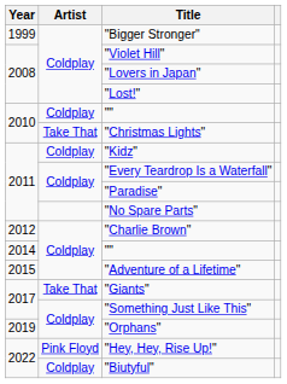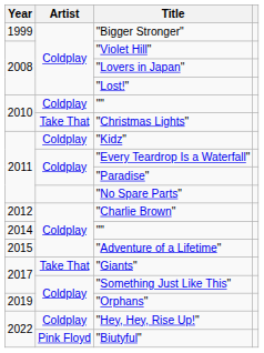 <table class="wikitable plainrowheaders" style="text-align:center;">
 <tr>
 <th scope="col">Year</th>
 <th scope="col">Artist</th>
 <th scope="col">Title</th>
 <th scope="col" class="unsortable"></th>
 </tr>
 <tr>
 <td>1999</td>
 <td rowspan="4"><a href='#'>Coldplay</a></td>
 <td style="text-align: left;">"Bigger Stronger"</td>
 <td></td>
 </tr>
 <tr>
 <td rowspan="3">2008</td>
 <td style="text-align: left;">"<a href='#'>Violet Hill</a>" </td>
 <td></td>
 </tr>
 <tr>
 <td style="text-align: left;">"<a href='#'>Lovers in Japan</a>"</td>
 <td></td>
 </tr>
 <tr>
 <td style="text-align: left;">"<a href='#'>Lost!</a>"</td>
 <td></td>
 </tr>
 <tr>
 <td rowspan="2">2010</td>
 <td><a href='#'>Coldplay</a></td>
 <td style="text-align: left;">""</td>
 <td></td>
 </tr>
 <tr>
 <td><a href='#'>Take That</a></td>
 <td style="text-align: left;">"<a href='#'>Christmas Lights</a>"</td>
 <td></td>
 </tr>
 <tr>
 <td rowspan="4">2011</td>
 <td><a href='#'>Coldplay</a></td>
 <td style="text-align: left;">"<a href='#'>Kidz</a>" </td>
 <td></td>
 </tr>
 <tr>
 <td rowspan="2"><a href='#'>Coldplay</a></td>
 <td style="text-align: left;">"<a href='#'>Every Teardrop Is a Waterfall</a>"</td>
 <td></td>
 </tr>
 <tr>
 <td style="text-align: left;">"<a href='#'>Paradise</a>"</td>
 <td></td>
 </tr>
 <tr>
 <td></td>
 <td style="text-align: left;">"<a href='#'>No Spare Parts</a>"</td>
 <td></td>
 </tr>
 <tr>
 <td>2012</td>
 <td rowspan="3"><a href='#'>Coldplay</a></td>
 <td style="text-align: left;">"<a href='#'>Charlie Brown</a>"</td>
 <td></td>
 </tr>
 <tr>
 <td>2014</td>
 <td style="text-align: left;">""</td>
 <td></td>
 </tr>
 <tr>
 <td>2015</td>
 <td style="text-align: left;">"<a href='#'>Adventure of a Lifetime</a>"</td>
 <td></td>
 </tr>
 <tr>
 <td rowspan="2">2017</td>
 <td><a href='#'>Take That</a></td>
 <td style="text-align: left;">"<a href='#'>Giants</a>"</td>
 <td></td>
 </tr>
 <tr>
 <td rowspan="2"><a href='#'>Coldplay</a></td>
 <td style="text-align: left;">"<a href='#'>Something Just Like This</a>" </td>
 <td></td>
 </tr>
 <tr>
 <td>2019</td>
 <td style="text-align: left;">"<a href='#'>Orphans</a>"</td>
 <td></td>
 </tr>
 <tr>
 <td rowspan="2">2022</td>
-<td><a href='#'>Pink Floyd</a></td>
+<td><a href='#'>Coldplay</a></td>
 <td style="text-align: left;">"<a href='#'>Hey, Hey, Rise Up!</a>"</td>
 <td></td>
 </tr>
 <tr>
-<td><a href='#'>Coldplay</a></td>
+<td><a href='#'>Pink Floyd</a></td>
 <td style="text-align: left;">"<a href='#'>Biutyful</a>"</td>
 <td></td>
 </tr>
 </table>
